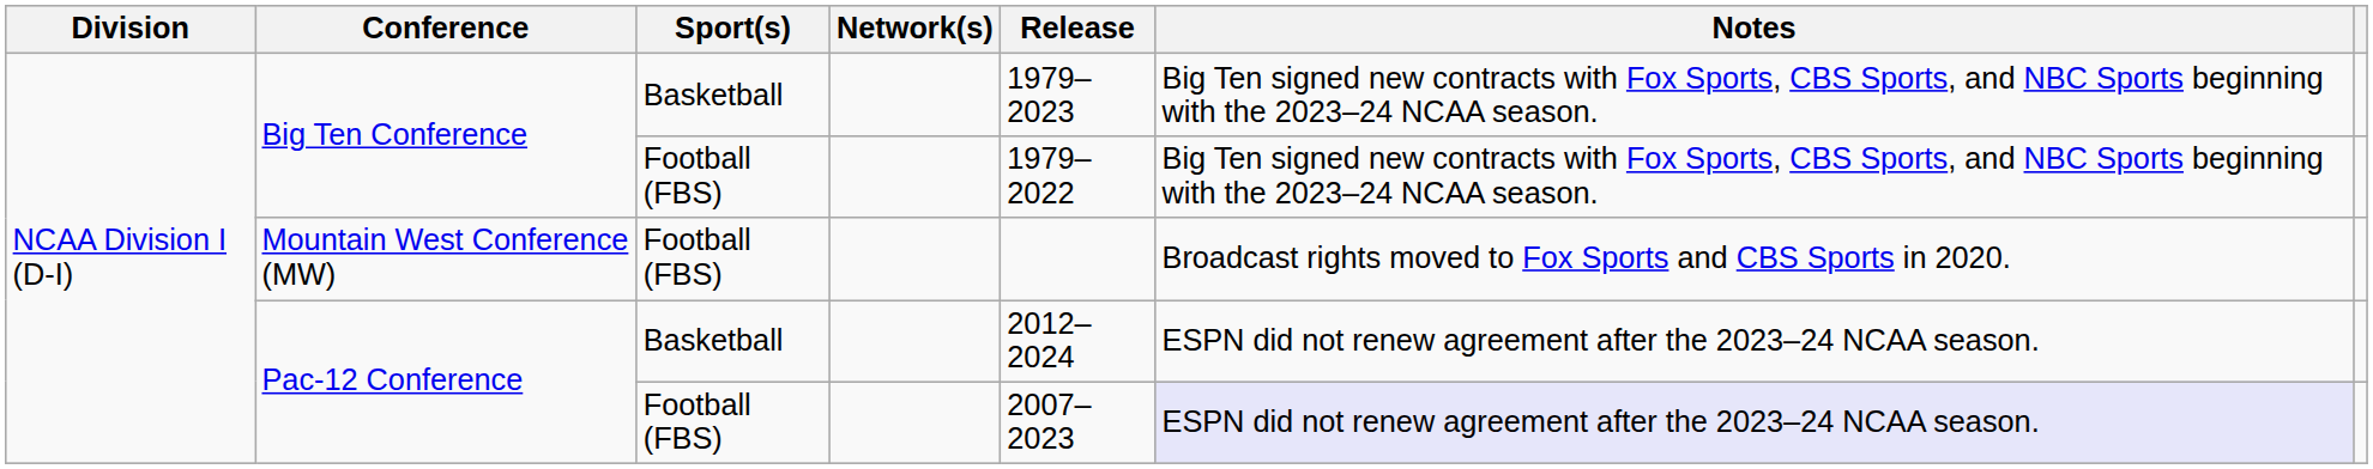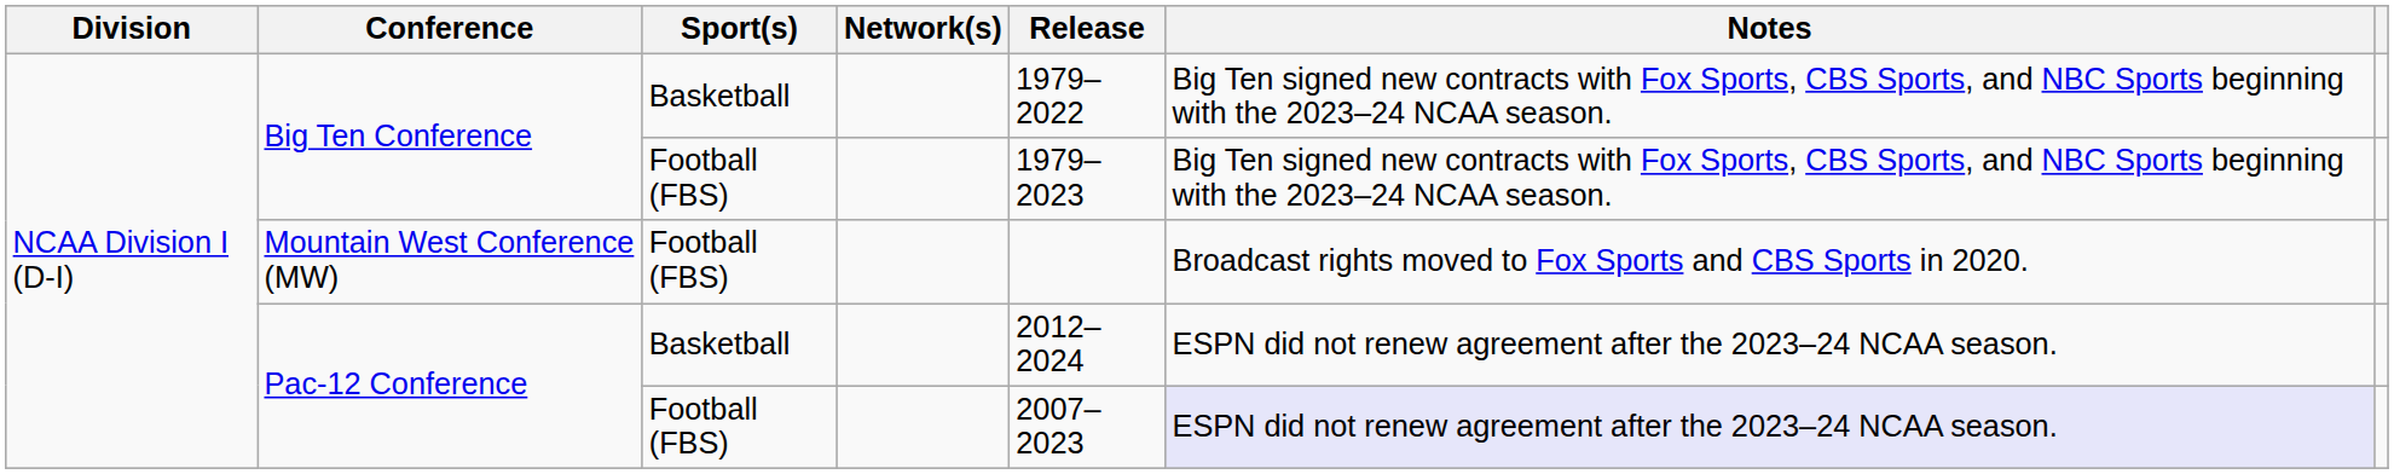 <table class="wikitable">
 <tr>
 <th>Division</th>
 <th>Conference</th>
 <th>Sport(s)</th>
 <th>Network(s)</th>
 <th>Release</th>
 <th>Notes</th>
 <th></th>
 </tr>
 <tr>
 <td rowspan="5"><a href='#'>NCAA Division I</a> (D-I)</td>
 <td rowspan="2"><a href='#'>Big Ten Conference</a></td>
 <td>Basketball</td>
 <td></td>
-<td>1979–2023</td>
+<td>1979–2022</td>
 <td>Big Ten signed new contracts with <a href='#'>Fox Sports</a>, <a href='#'>CBS Sports</a>, and <a href='#'>NBC Sports</a> beginning with the 2023–24 NCAA season.</td>
 <td></td>
 </tr>
 <tr>
 <td>Football (FBS)</td>
 <td></td>
-<td>1979–2022</td>
+<td>1979–2023</td>
 <td>Big Ten signed new contracts with <a href='#'>Fox Sports</a>, <a href='#'>CBS Sports</a>, and <a href='#'>NBC Sports</a> beginning with the 2023–24 NCAA season.</td>
 <td></td>
 </tr>
 <tr>
 <td><a href='#'>Mountain West Conference</a> (MW)</td>
 <td>Football (FBS)</td>
 <td></td>
 <td></td>
 <td>Broadcast rights moved to <a href='#'>Fox Sports</a> and <a href='#'>CBS Sports</a> in 2020.</td>
 <td></td>
 </tr>
 <tr>
 <td rowspan="2"><a href='#'>Pac-12 Conference</a></td>
 <td>Basketball</td>
 <td></td>
 <td>2012–2024</td>
 <td>ESPN did not renew agreement after the 2023–24 NCAA season.</td>
 <td></td>
 </tr>
 <tr>
 <td>Football (FBS)</td>
 <td></td>
 <td>2007–2023</td>
 <td style="background: lavender;">ESPN did not renew agreement after the 2023–24 NCAA season.</td>
 <td></td>
 </tr>
 </table>
